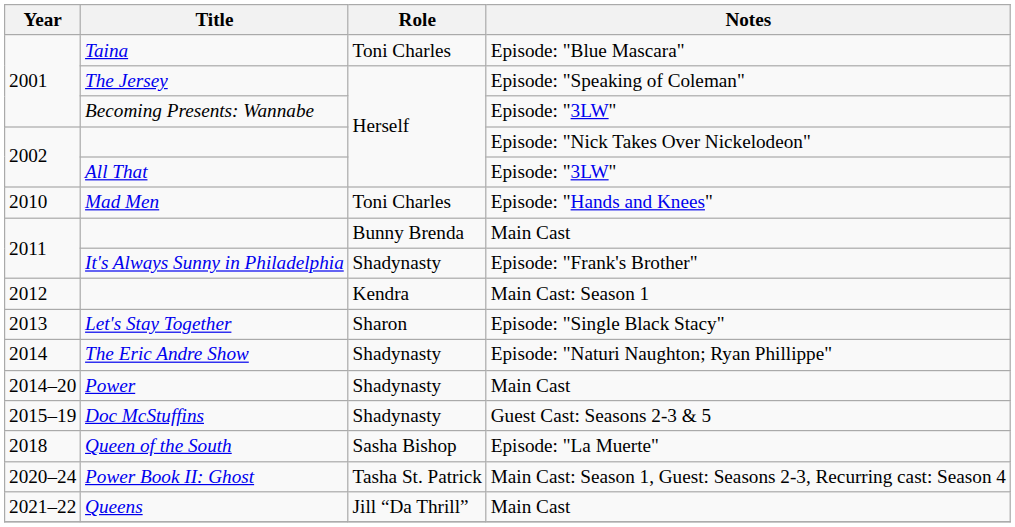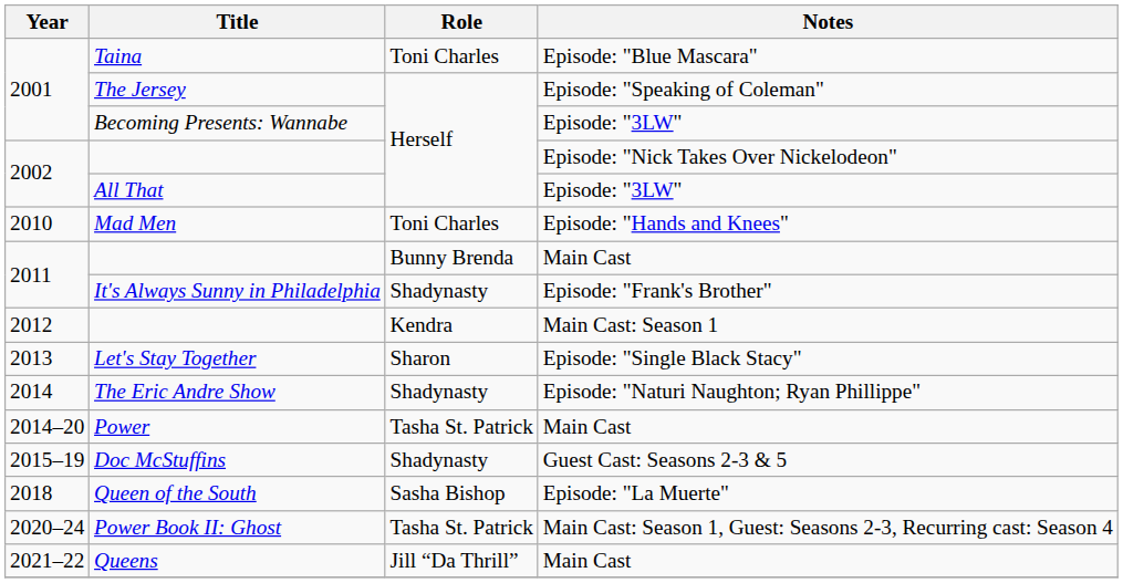 <table class="wikitable sortable">
 <tr>
 <th>Year</th>
 <th>Title</th>
 <th>Role</th>
 <th>Notes</th>
 </tr>
 <tr>
 <td rowspan=3>2001</td>
 <td><em><a href='#'>Taina</a></em></td>
 <td>Toni Charles</td>
 <td>Episode: "Blue Mascara"</td>
 </tr>
 <tr>
 <td><em><a href='#'>The Jersey</a></em></td>
 <td rowspan="4">Herself</td>
 <td>Episode: "Speaking of Coleman"</td>
 </tr>
 <tr>
 <td><em>Becoming Presents: Wannabe</em></td>
 <td>Episode: "<a href='#'>3LW</a>"</td>
 </tr>
 <tr>
 <td rowspan=2>2002</td>
 <td><em></em></td>
 <td>Episode: "Nick Takes Over Nickelodeon"</td>
 </tr>
 <tr>
 <td><em><a href='#'>All That</a></em></td>
 <td>Episode: "<a href='#'>3LW</a>"</td>
 </tr>
 <tr>
 <td>2010</td>
 <td><em><a href='#'>Mad Men</a></em></td>
 <td>Toni Charles</td>
 <td>Episode: "<a href='#'>Hands and Knees</a>"</td>
 </tr>
 <tr>
 <td rowspan=2>2011</td>
 <td><em></em></td>
 <td>Bunny Brenda</td>
 <td>Main Cast</td>
 </tr>
 <tr>
 <td><em><a href='#'>It's Always Sunny in Philadelphia</a></em></td>
 <td>Shadynasty</td>
 <td>Episode: "Frank's Brother"</td>
 </tr>
 <tr>
 <td>2012</td>
 <td><em></em></td>
 <td>Kendra</td>
 <td>Main Cast: Season 1</td>
 </tr>
 <tr>
 <td>2013</td>
 <td><em><a href='#'>Let's Stay Together</a></em></td>
 <td>Sharon</td>
 <td>Episode: "Single Black Stacy"</td>
 </tr>
 <tr>
 <td>2014</td>
 <td><em><a href='#'>The Eric Andre Show</a></em></td>
 <td>Shadynasty</td>
 <td>Episode: "Naturi Naughton; Ryan Phillippe"</td>
 </tr>
 <tr>
 <td>2014–20</td>
 <td><em><a href='#'>Power</a></em></td>
-<td>Shadynasty</td>
+<td>Tasha St. Patrick</td>
 <td>Main Cast</td>
 </tr>
 <tr>
 <td>2015–19</td>
 <td><em><a href='#'>Doc McStuffins</a></em></td>
 <td>Shadynasty</td>
 <td>Guest Cast: Seasons 2-3 & 5</td>
 </tr>
 <tr>
 <td>2018</td>
 <td><em><a href='#'>Queen of the South</a></em></td>
 <td>Sasha Bishop</td>
 <td>Episode: "La Muerte"</td>
 </tr>
 <tr>
 <td>2020–24</td>
 <td><em><a href='#'>Power Book II: Ghost</a></em></td>
 <td>Tasha St. Patrick</td>
 <td>Main Cast: Season 1, Guest: Seasons 2-3, Recurring cast: Season 4</td>
 </tr>
 <tr>
 <td>2021–22</td>
 <td><em><a href='#'>Queens</a></em></td>
 <td>Jill “Da Thrill”</td>
 <td>Main Cast</td>
 </tr>
 <tr>
 </tr>
 </table>
